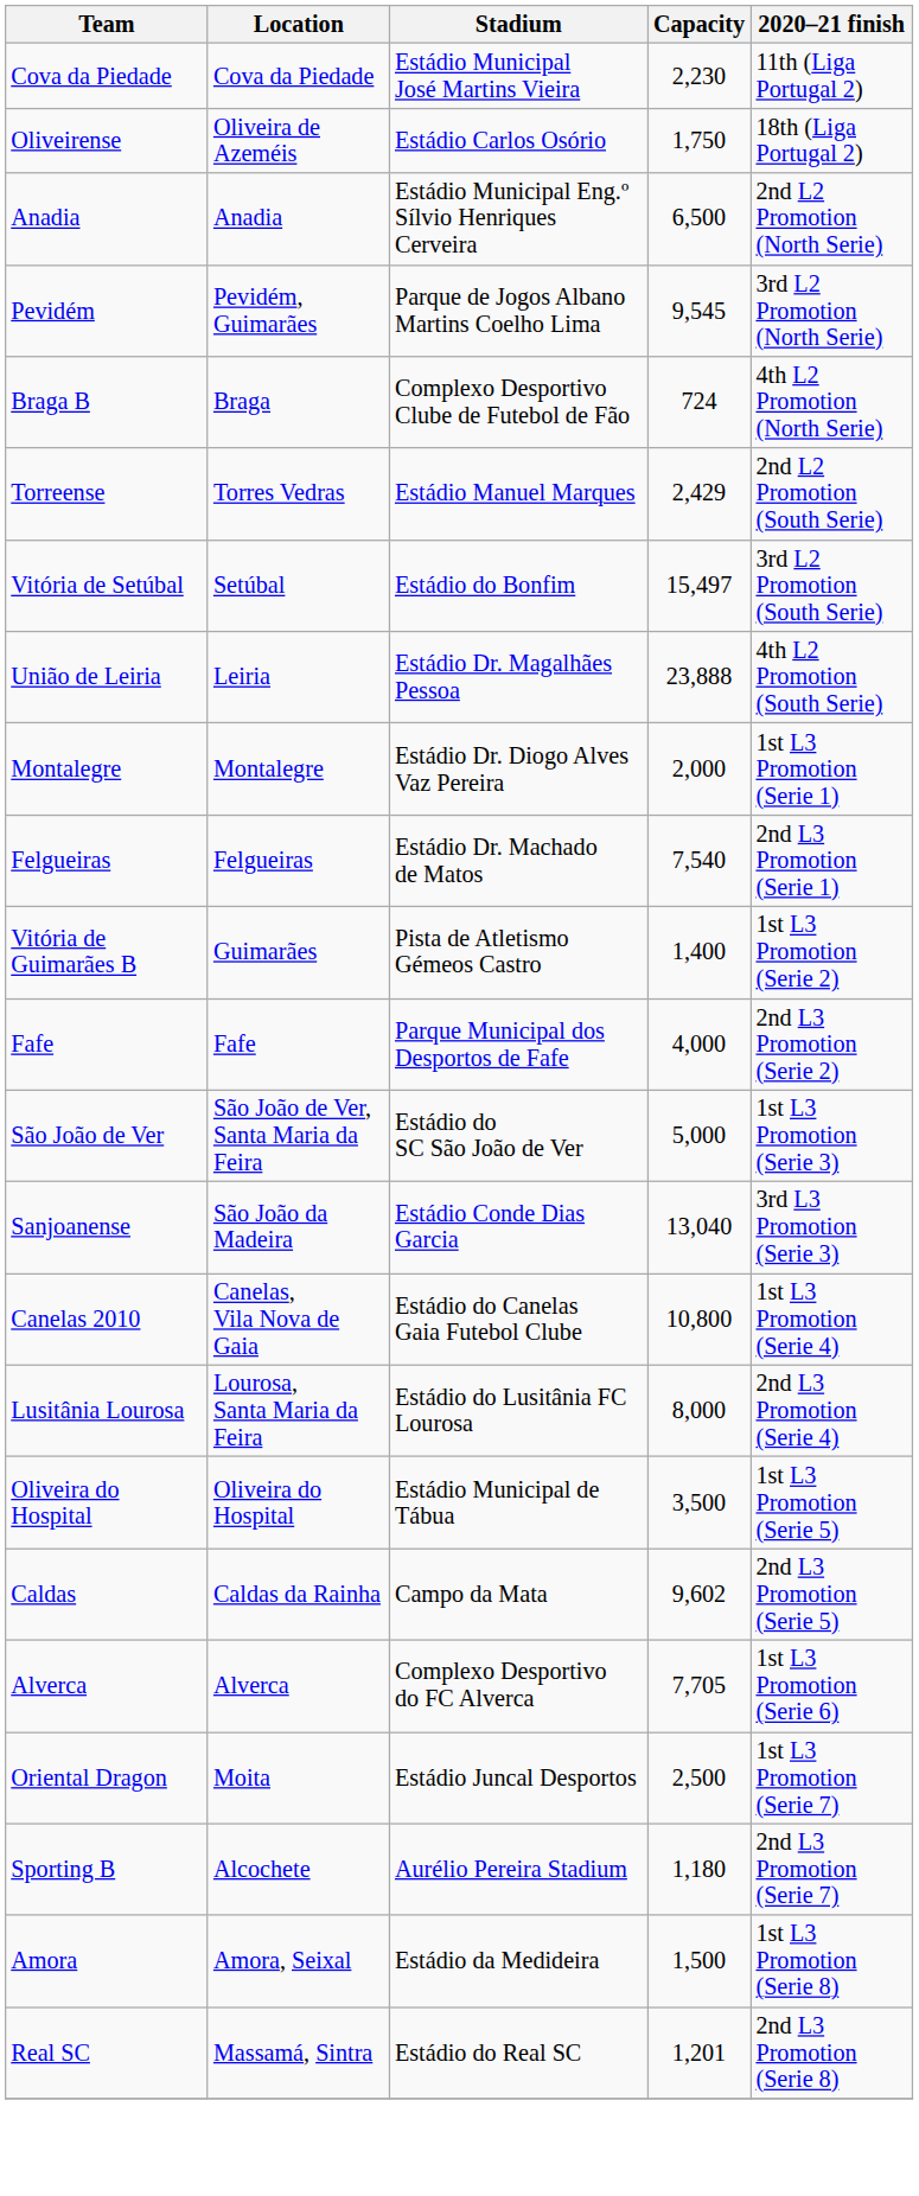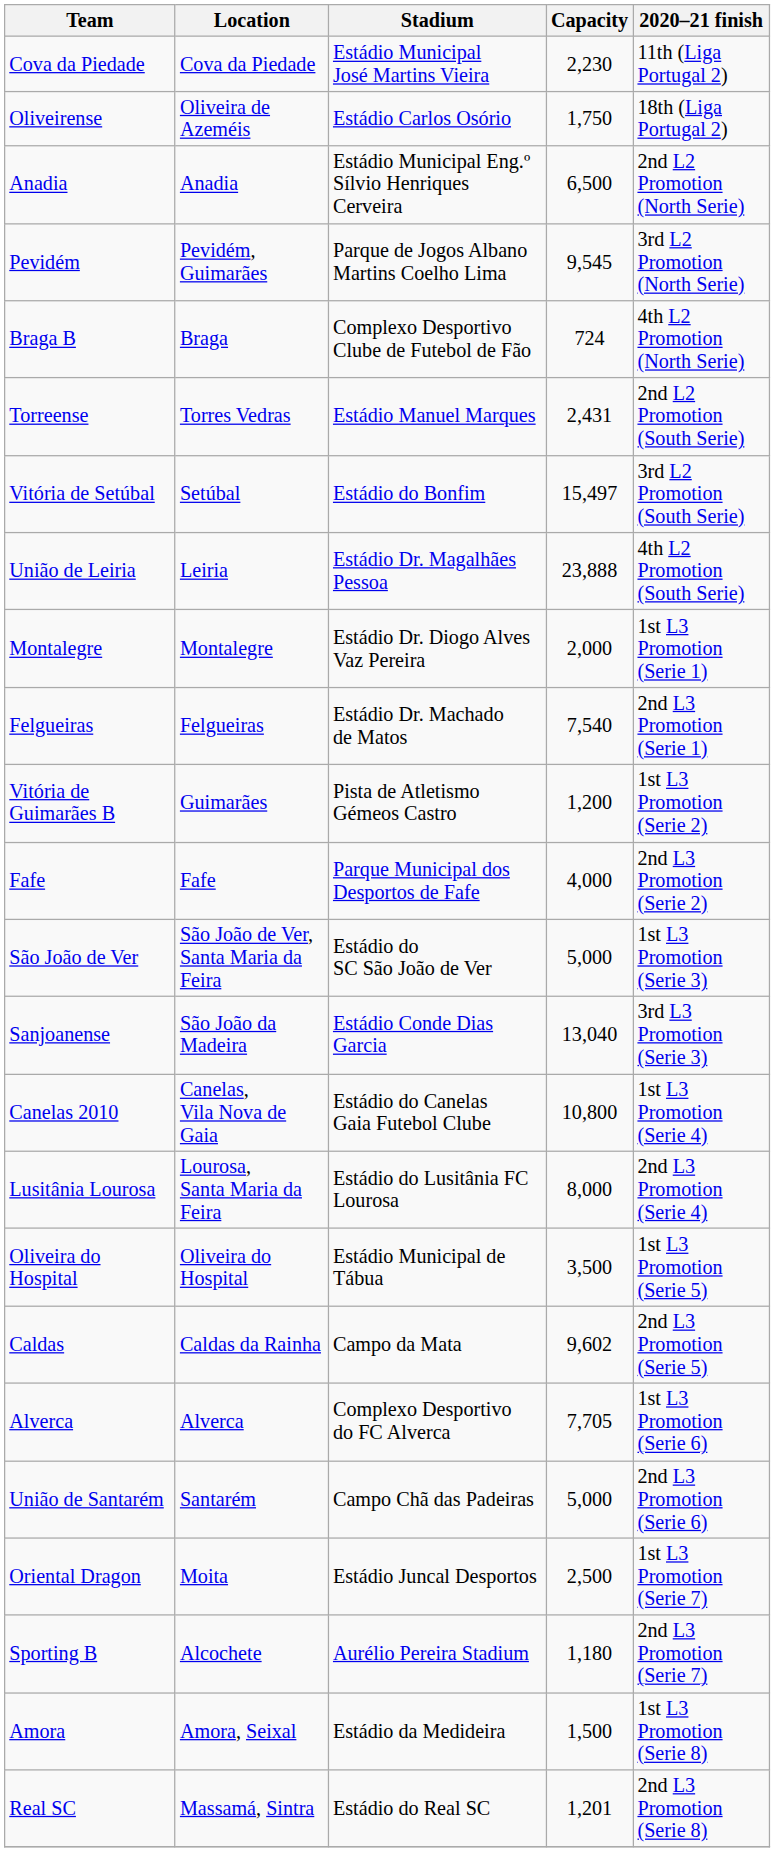 <table class="wikitable sortable">
 <tr>
 <th data-sort-type=text>Team</th>
 <th>Location</th>
 <th>Stadium</th>
 <th>Capacity</th>
 <th>2020–21 finish</th>
 </tr>
 <tr>
 <td><a href='#'>Cova da Piedade</a></td>
 <td><a href='#'>Cova da Piedade</a></td>
 <td><a href='#'>Estádio Municipal<br>José Martins Vieira</a></td>
 <td style="text-align:center;">2,230</td>
 <td>11th (<a href='#'>Liga<br>Portugal 2</a>)</td>
 </tr>
 <tr>
 <td><a href='#'>Oliveirense</a></td>
 <td><a href='#'>Oliveira de Azeméis</a></td>
 <td><a href='#'>Estádio Carlos Osório</a></td>
 <td style="text-align:center;">1,750</td>
 <td>18th (<a href='#'>Liga<br>Portugal 2</a>)</td>
 </tr>
 <tr>
 <td><a href='#'>Anadia</a></td>
 <td><a href='#'>Anadia</a></td>
 <td>Estádio Municipal Eng.º<br>Sílvio Henriques Cerveira</td>
 <td style="text-align:center;">6,500</td>
 <td>2nd <a href='#'>L2 Promotion<br>(North Serie)</a></td>
 </tr>
 <tr>
 <td><a href='#'>Pevidém</a></td>
 <td><a href='#'>Pevidém</a>, <a href='#'>Guimarães</a></td>
 <td>Parque de Jogos Albano<br>Martins Coelho Lima</td>
 <td style="text-align:center;">9,545</td>
 <td>3rd <a href='#'>L2 Promotion<br>(North Serie)</a></td>
 </tr>
 <tr>
 <td><a href='#'>Braga B</a></td>
 <td><a href='#'>Braga</a></td>
 <td>Complexo Desportivo<br>Clube de Futebol de Fão</td>
 <td style="text-align:center;">724</td>
 <td>4th <a href='#'>L2 Promotion<br>(North Serie)</a></td>
 </tr>
 <tr>
 <td><a href='#'>Torreense</a></td>
 <td><a href='#'>Torres Vedras</a></td>
 <td><a href='#'>Estádio Manuel Marques</a></td>
-<td style="text-align:center;">2,429</td>
+<td style="text-align:center;">2,431</td>
 <td>2nd <a href='#'>L2 Promotion<br>(South Serie)</a></td>
 </tr>
 <tr>
 <td><a href='#'>Vitória de Setúbal</a></td>
 <td><a href='#'>Setúbal</a></td>
 <td><a href='#'>Estádio do Bonfim</a></td>
 <td style="text-align:center;">15,497</td>
 <td>3rd <a href='#'>L2 Promotion<br>(South Serie)</a></td>
 </tr>
 <tr>
 <td><a href='#'>União de Leiria</a></td>
 <td><a href='#'>Leiria</a></td>
 <td><a href='#'>Estádio Dr. Magalhães Pessoa</a></td>
 <td style="text-align:center;">23,888</td>
 <td>4th <a href='#'>L2 Promotion<br>(South Serie)</a></td>
 </tr>
 <tr>
 <td><a href='#'>Montalegre</a></td>
 <td><a href='#'>Montalegre</a></td>
 <td>Estádio Dr. Diogo Alves<br>Vaz Pereira</td>
 <td style="text-align:center;">2,000</td>
 <td>1st <a href='#'>L3 Promotion<br>(Serie 1)</a></td>
 </tr>
 <tr>
 <td><a href='#'>Felgueiras</a></td>
 <td><a href='#'>Felgueiras</a></td>
 <td>Estádio Dr. Machado<br>de Matos</td>
 <td style="text-align:center;">7,540</td>
 <td>2nd <a href='#'>L3 Promotion<br>(Serie 1)</a></td>
 </tr>
 <tr>
 <td><a href='#'>Vitória de Guimarães B</a></td>
 <td><a href='#'>Guimarães</a></td>
 <td>Pista de Atletismo<br>Gémeos Castro</td>
-<td style="text-align:center;">1,400</td>
+<td style="text-align:center;">1,200</td>
 <td>1st <a href='#'>L3 Promotion<br>(Serie 2)</a></td>
 </tr>
 <tr>
 <td><a href='#'>Fafe</a></td>
 <td><a href='#'>Fafe</a></td>
 <td><a href='#'>Parque Municipal dos<br>Desportos de Fafe</a></td>
 <td style="text-align:center;">4,000</td>
 <td>2nd <a href='#'>L3 Promotion<br>(Serie 2)</a></td>
 </tr>
 <tr>
 <td><a href='#'>São João de Ver</a></td>
 <td><a href='#'>São João de Ver</a>,<br><a href='#'>Santa Maria da Feira</a></td>
 <td>Estádio do<br>SC São João de Ver</td>
 <td style="text-align:center;">5,000</td>
 <td>1st <a href='#'>L3 Promotion<br>(Serie 3)</a></td>
 </tr>
 <tr>
 <td><a href='#'>Sanjoanense</a></td>
 <td><a href='#'>São João da Madeira</a></td>
 <td><a href='#'>Estádio Conde Dias Garcia</a></td>
 <td style="text-align:center;">13,040</td>
 <td>3rd <a href='#'>L3 Promotion<br>(Serie 3)</a></td>
 </tr>
 <tr>
 <td><a href='#'>Canelas 2010</a></td>
 <td><a href='#'>Canelas</a>,<br><a href='#'>Vila Nova de Gaia</a></td>
 <td>Estádio do Canelas<br>Gaia Futebol Clube</td>
 <td style="text-align:center;">10,800</td>
 <td>1st <a href='#'>L3 Promotion<br>(Serie 4)</a></td>
 </tr>
 <tr>
 <td><a href='#'>Lusitânia Lourosa</a></td>
 <td><a href='#'>Lourosa</a>,<br><a href='#'>Santa Maria da Feira</a></td>
 <td>Estádio do Lusitânia FC Lourosa</td>
 <td style="text-align:center;">8,000</td>
 <td>2nd <a href='#'>L3 Promotion<br>(Serie 4)</a></td>
 </tr>
 <tr>
 <td><a href='#'>Oliveira do Hospital</a></td>
 <td><a href='#'>Oliveira do Hospital</a></td>
 <td>Estádio Municipal de Tábua</td>
 <td style="text-align:center;">3,500</td>
 <td>1st <a href='#'>L3 Promotion<br>(Serie 5)</a></td>
 </tr>
 <tr>
 <td><a href='#'>Caldas</a></td>
 <td><a href='#'>Caldas da Rainha</a></td>
 <td>Campo da Mata</td>
 <td style="text-align:center;">9,602</td>
 <td>2nd <a href='#'>L3 Promotion<br>(Serie 5)</a></td>
 </tr>
 <tr>
 <td><a href='#'>Alverca</a></td>
 <td><a href='#'>Alverca</a></td>
 <td>Complexo Desportivo<br>do FC Alverca</td>
 <td style="text-align:center;">7,705</td>
 <td>1st <a href='#'>L3 Promotion<br>(Serie 6)</a></td>
 </tr>
 <tr>
+<td><a href='#'>União de Santarém</a></td>
+<td><a href='#'>Santarém</a></td>
+<td>Campo Chã das Padeiras</td>
+<td style="text-align:center;">5,000</td>
+<td>2nd <a href='#'>L3 Promotion<br>(Serie 6)</a></td>
+</tr>
+<tr>
 <td><a href='#'>Oriental Dragon</a></td>
 <td><a href='#'>Moita</a></td>
 <td>Estádio Juncal Desportos</td>
 <td style="text-align:center;">2,500</td>
 <td>1st <a href='#'>L3 Promotion<br>(Serie 7)</a></td>
 </tr>
 <tr>
 <td><a href='#'>Sporting B</a></td>
 <td><a href='#'>Alcochete</a></td>
 <td><a href='#'>Aurélio Pereira Stadium</a></td>
 <td style="text-align:center;">1,180</td>
 <td>2nd <a href='#'>L3 Promotion<br>(Serie 7)</a></td>
 </tr>
 <tr>
 <td><a href='#'>Amora</a></td>
 <td><a href='#'>Amora</a>, <a href='#'>Seixal</a></td>
 <td>Estádio da Medideira</td>
 <td style="text-align:center;">1,500</td>
 <td>1st <a href='#'>L3 Promotion<br>(Serie 8)</a></td>
 </tr>
 <tr>
 <td><a href='#'>Real SC</a></td>
 <td><a href='#'>Massamá</a>, <a href='#'>Sintra</a></td>
 <td>Estádio do Real SC</td>
 <td style="text-align:center;">1,201</td>
 <td>2nd <a href='#'>L3 Promotion<br>(Serie 8)</a></td>
 </tr>
 <tr>
 </tr>
 </table>
